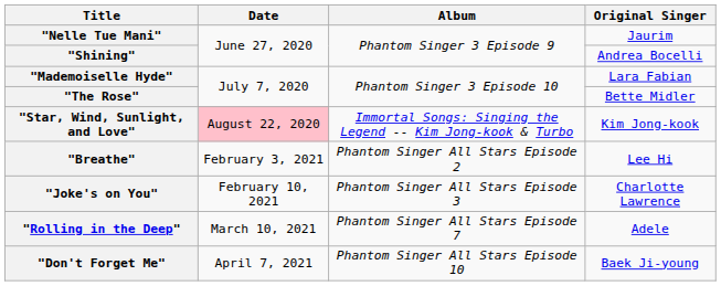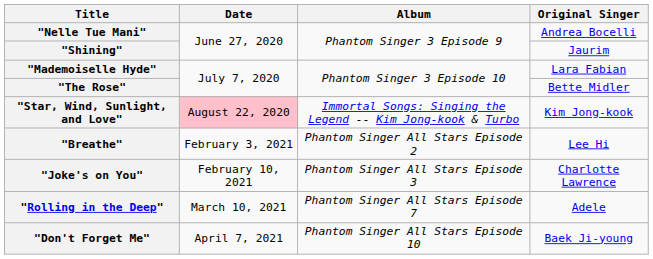 <table class="wikitable plainrowheaders" style="text-align:center">
 <tr>
 <th scope="col" style="width:15em;">Title</th>
 <th scope="col" style="width:10em;">Date</th>
 <th scope="col" style="width:20em;">Album</th>
 <th scope="col" style="width:10em;">Original Singer</th>
 </tr>
 <tr>
 <th scope="row" style="text-align:center;">"Nelle Tue Mani"</th>
 <td rowspan="2">June 27, 2020</td>
 <td rowspan="2"><em>Phantom Singer 3 Episode 9</em></td>
-<td><a href='#'>Jaurim</a></td>
+<td><a href='#'>Andrea Bocelli</a></td>
 </tr>
 <tr>
 <th scope="row" style="text-align:center;">"Shining"</th>
-<td><a href='#'>Andrea Bocelli</a></td>
+<td><a href='#'>Jaurim</a></td>
 </tr>
 <tr>
 <th scope="row" style="text-align:center;">"Mademoiselle Hyde"</th>
 <td rowspan="2">July 7, 2020</td>
 <td rowspan="2"><em>Phantom Singer 3 Episode 10</em></td>
 <td><a href='#'>Lara Fabian</a></td>
 </tr>
 <tr>
 <th scope="row" style="text-align:center;">"The Rose"</th>
 <td><a href='#'>Bette Midler</a></td>
 </tr>
 <tr>
 <th scope="row" style="text-align:center;">"Star, Wind, Sunlight, and Love"</th>
 <td style="background: pink;">August 22, 2020</td>
 <td><em><a href='#'>Immortal Songs: Singing the Legend</a> -- <a href='#'>Kim Jong-kook</a> & <a href='#'>Turbo</a></em></td>
 <td><a href='#'>Kim Jong-kook</a></td>
 </tr>
 <tr>
 <th scope="row" style="text-align:center;">"Breathe"</th>
 <td>February 3, 2021</td>
 <td><em>Phantom Singer All Stars Episode 2</em></td>
 <td><a href='#'>Lee Hi</a></td>
 </tr>
 <tr>
 <th scope="row" style="text-align:center;">"Joke's on You"</th>
 <td>February 10, 2021</td>
 <td><em>Phantom Singer All Stars Episode 3</em></td>
 <td><a href='#'>Charlotte Lawrence</a></td>
 </tr>
 <tr>
 <th scope="row" style="text-align:center;">"<a href='#'>Rolling in the Deep</a>"</th>
 <td>March 10, 2021</td>
 <td><em>Phantom Singer All Stars Episode 7</em></td>
 <td><a href='#'>Adele</a></td>
 </tr>
 <tr>
 <th scope="row" style="text-align:center;">"Don't Forget Me"</th>
 <td>April 7, 2021</td>
 <td><em>Phantom Singer All Stars Episode 10</em></td>
 <td><a href='#'>Baek Ji-young</a></td>
 </tr>
 </table>
